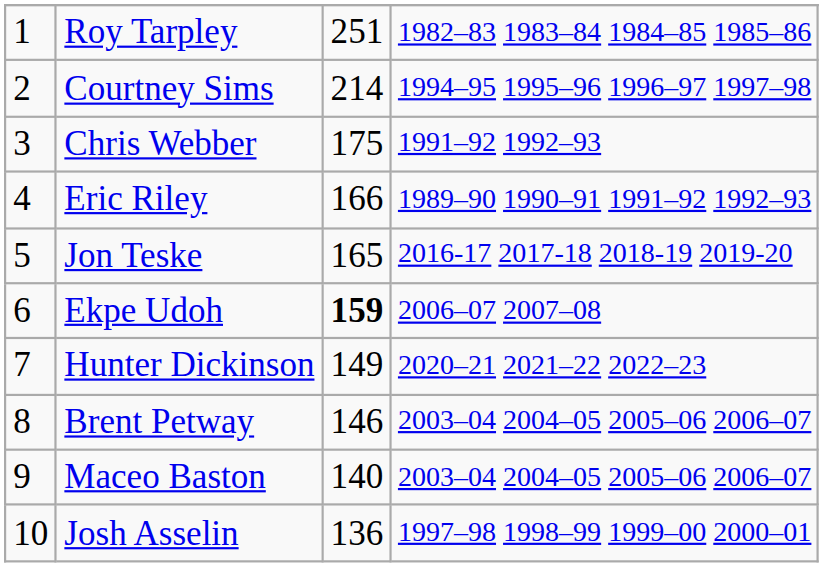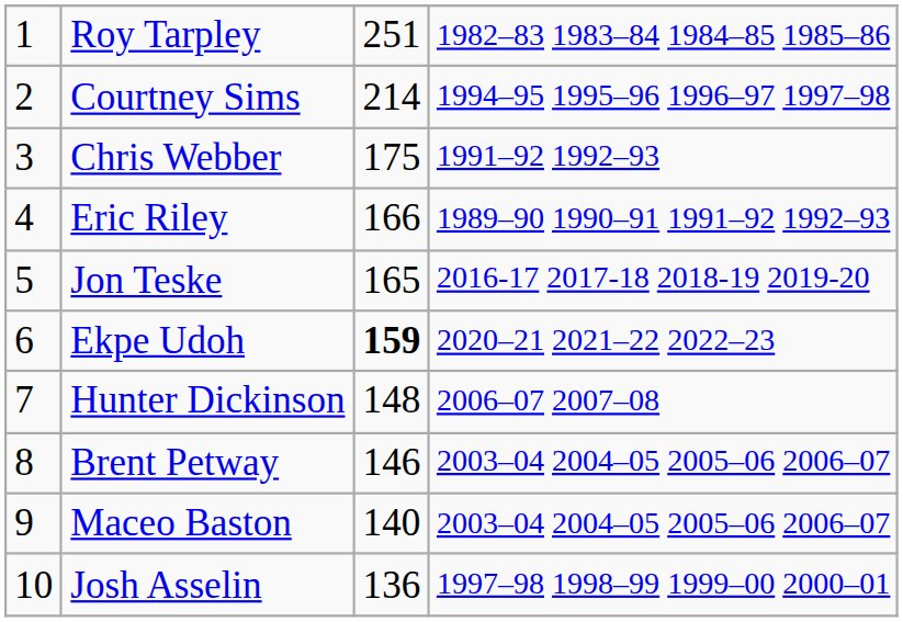 <table class="wikitable">
 <tr>
 </tr>
 <tr>
 <td>1</td>
 <td><a href='#'>Roy Tarpley</a></td>
 <td>251</td>
 <td style="font-size:80%;"><a href='#'>1982–83</a> <a href='#'>1983–84</a> <a href='#'>1984–85</a> <a href='#'>1985–86</a></td>
 </tr>
 <tr>
 <td>2</td>
 <td><a href='#'>Courtney Sims</a></td>
 <td>214</td>
 <td style="font-size:80%;"><a href='#'>1994–95</a> <a href='#'>1995–96</a> <a href='#'>1996–97</a> <a href='#'>1997–98</a></td>
 </tr>
 <tr>
 <td>3</td>
 <td><a href='#'>Chris Webber</a></td>
 <td>175</td>
 <td style="font-size:80%;"><a href='#'>1991–92</a> <a href='#'>1992–93</a></td>
 </tr>
 <tr>
 <td>4</td>
 <td><a href='#'>Eric Riley</a></td>
 <td>166</td>
 <td style="font-size:80%;"><a href='#'>1989–90</a> <a href='#'>1990–91</a> <a href='#'>1991–92</a> <a href='#'>1992–93</a></td>
 </tr>
 <tr>
 <td>5</td>
 <td><a href='#'>Jon Teske</a></td>
 <td>165</td>
 <td style="font-size:80%;"><a href='#'>2016-17</a> <a href='#'>2017-18</a> <a href='#'>2018-19</a> <a href='#'>2019-20</a></td>
 </tr>
 <tr>
 <td>6</td>
 <td><a href='#'>Ekpe Udoh</a></td>
 <td><strong>159</strong></td>
-<td style="font-size:80%;"><a href='#'>2006–07</a> <a href='#'>2007–08</a></td>
+<td style="font-size:80%;"><a href='#'>2020–21</a> <a href='#'>2021–22</a> <a href='#'>2022–23</a></td>
 </tr>
 <tr>
 <td>7</td>
 <td><a href='#'>Hunter Dickinson</a></td>
-<td>149</td>
-<td style="font-size:80%;"><a href='#'>2020–21</a> <a href='#'>2021–22</a> <a href='#'>2022–23</a></td>
+<td>148</td>
+<td style="font-size:80%;"><a href='#'>2006–07</a> <a href='#'>2007–08</a></td>
 </tr>
 <tr>
 <td>8</td>
 <td><a href='#'>Brent Petway</a></td>
 <td>146</td>
 <td style="font-size:80%;"><a href='#'>2003–04</a> <a href='#'>2004–05</a> <a href='#'>2005–06</a> <a href='#'>2006–07</a></td>
 </tr>
 <tr>
 <td>9</td>
 <td><a href='#'>Maceo Baston</a></td>
 <td>140</td>
 <td style="font-size:80%;"><a href='#'>2003–04</a> <a href='#'>2004–05</a> <a href='#'>2005–06</a> <a href='#'>2006–07</a></td>
 </tr>
 <tr>
 <td>10</td>
 <td><a href='#'>Josh Asselin</a></td>
 <td>136</td>
 <td style="font-size:80%;"><a href='#'>1997–98</a> <a href='#'>1998–99</a> <a href='#'>1999–00</a> <a href='#'>2000–01</a></td>
 </tr>
 </table>
